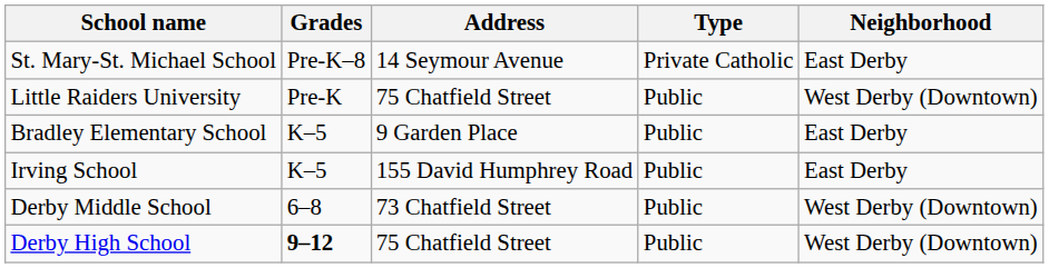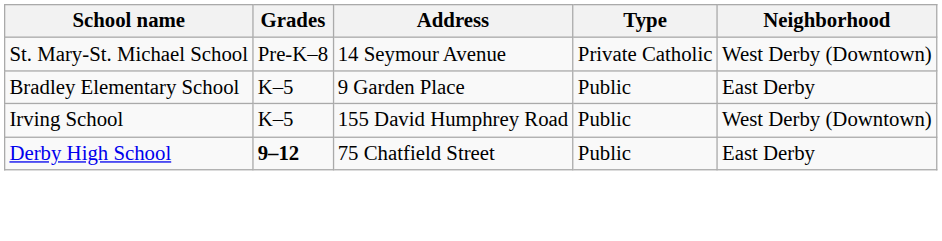 <table class="wikitable">
 <tr>
 <th>School name</th>
 <th>Grades</th>
 <th>Address</th>
 <th>Type</th>
 <th>Neighborhood</th>
 </tr>
 <tr>
 <td>St. Mary-St. Michael School</td>
 <td>Pre-K–8</td>
 <td>14 Seymour Avenue</td>
 <td>Private Catholic</td>
-<td>East Derby</td>
-</tr>
-<tr>
-<td>Little Raiders University</td>
-<td>Pre-K</td>
-<td>75 Chatfield Street</td>
-<td>Public</td>
 <td>West Derby (Downtown)</td>
 </tr>
 <tr>
 <td>Bradley Elementary School</td>
 <td>K–5</td>
 <td>9 Garden Place</td>
 <td>Public</td>
 <td>East Derby</td>
 </tr>
 <tr>
 <td>Irving School</td>
 <td>K–5</td>
 <td>155 David Humphrey Road</td>
 <td>Public</td>
-<td>East Derby</td>
-</tr>
-<tr>
-<td>Derby Middle School</td>
-<td>6–8</td>
-<td>73 Chatfield Street</td>
-<td>Public</td>
 <td>West Derby (Downtown)</td>
 </tr>
 <tr>
 <td><a href='#'>Derby High School</a></td>
 <td><strong>9–12</strong></td>
 <td>75 Chatfield Street</td>
 <td>Public</td>
-<td>West Derby (Downtown)</td>
+<td>East Derby</td>
 </tr>
 </table>
